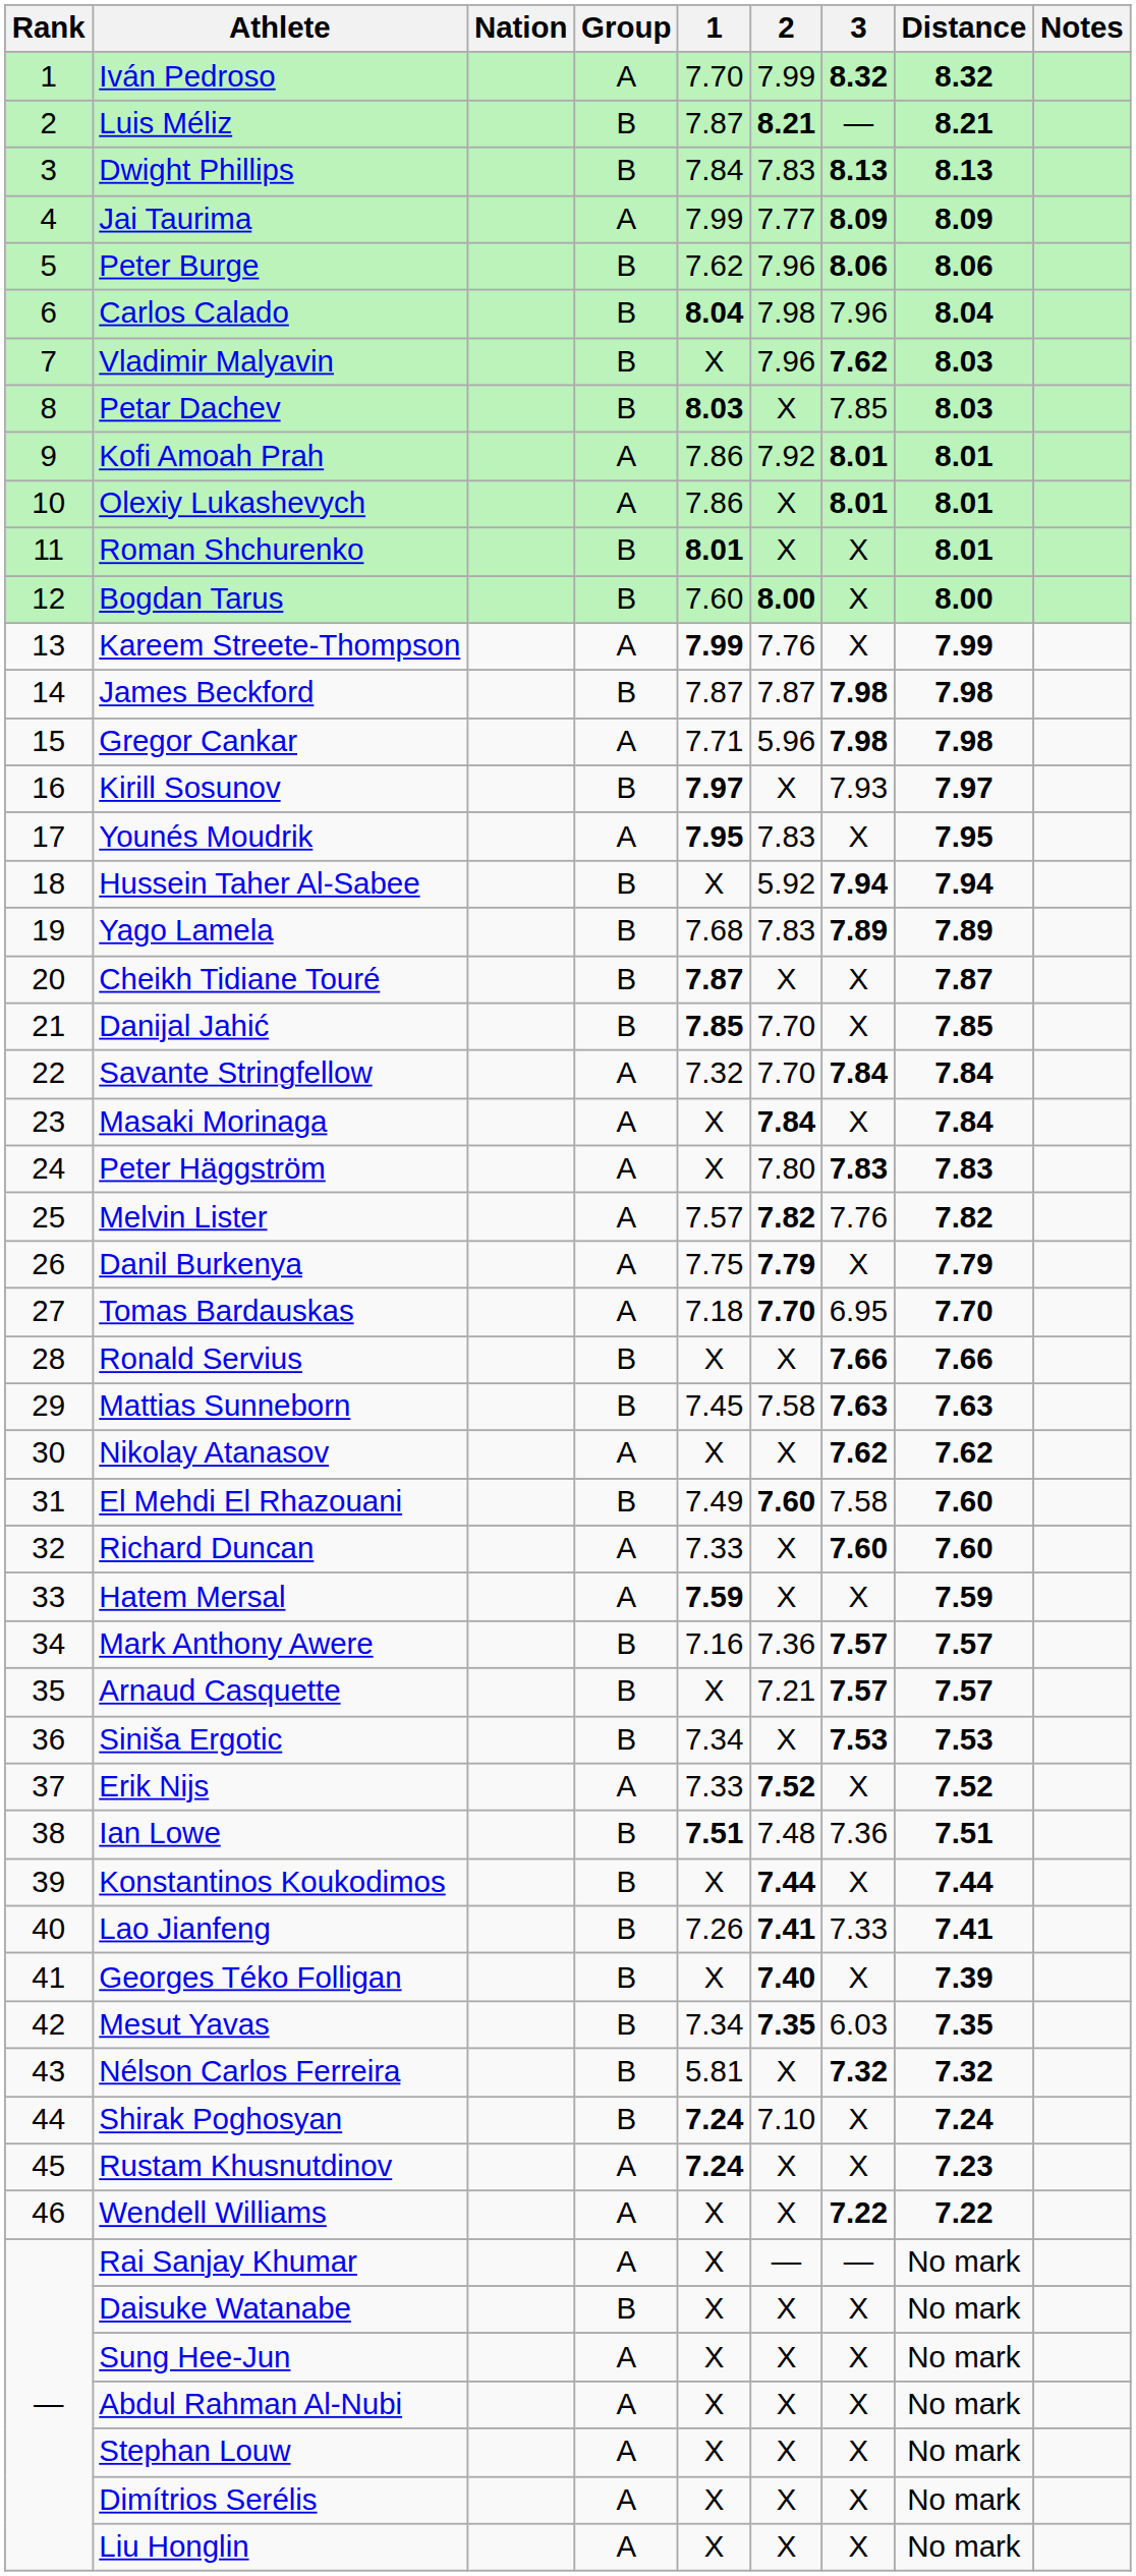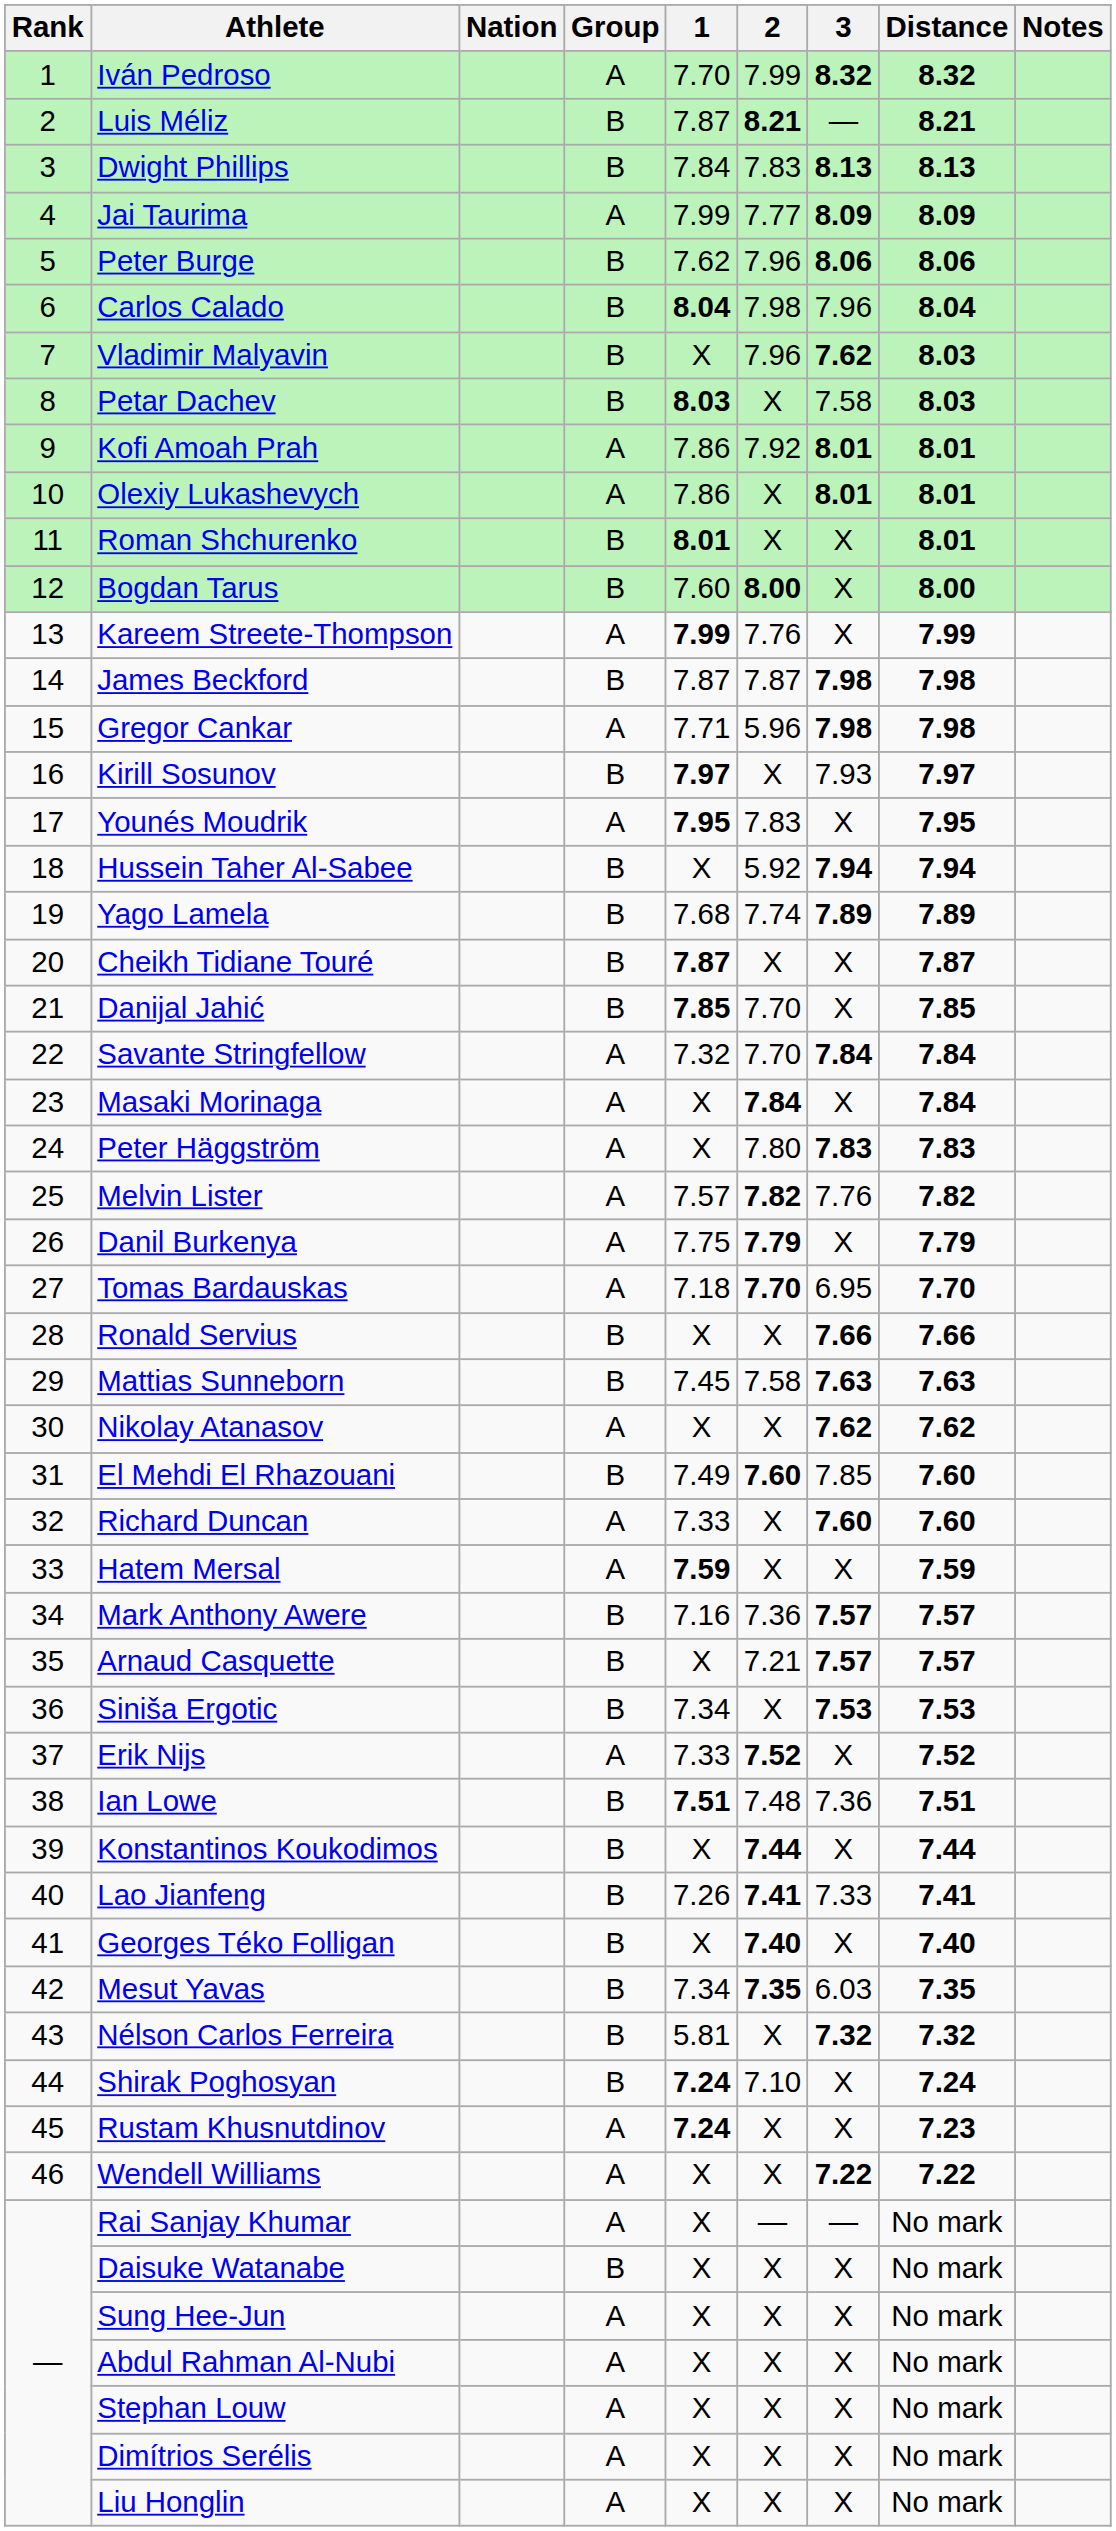 <table class="wikitable sortable" style="text-align:center">
 <tr>
 <th>Rank</th>
 <th>Athlete</th>
 <th>Nation</th>
 <th>Group</th>
 <th>1</th>
 <th>2</th>
 <th>3</th>
 <th>Distance</th>
 <th>Notes</th>
 </tr>
 <tr bgcolor = "bbf3bb">
 <td>1</td>
 <td align="left"><a href='#'>Iván Pedroso</a></td>
 <td align="left"></td>
 <td>A</td>
 <td>7.70</td>
 <td>7.99</td>
 <td><strong>8.32</strong></td>
 <td><strong>8.32</strong></td>
 <td></td>
 </tr>
 <tr bgcolor = "bbf3bb">
 <td>2</td>
 <td align="left"><a href='#'>Luis Méliz</a></td>
 <td align="left"></td>
 <td>B</td>
 <td>7.87</td>
 <td><strong>8.21</strong></td>
 <td data-sort-value="1.00">—</td>
 <td><strong>8.21</strong></td>
 <td></td>
 </tr>
 <tr bgcolor = "bbf3bb">
 <td>3</td>
 <td align="left"><a href='#'>Dwight Phillips</a></td>
 <td align="left"></td>
 <td>B</td>
 <td>7.84</td>
 <td>7.83</td>
 <td><strong>8.13</strong></td>
 <td><strong>8.13</strong></td>
 <td></td>
 </tr>
 <tr bgcolor = "bbf3bb">
 <td>4</td>
 <td align="left"><a href='#'>Jai Taurima</a></td>
 <td align="left"></td>
 <td>A</td>
 <td>7.99</td>
 <td>7.77</td>
 <td><strong>8.09</strong></td>
 <td><strong>8.09</strong></td>
 <td></td>
 </tr>
 <tr bgcolor = "bbf3bb">
 <td>5</td>
 <td align="left"><a href='#'>Peter Burge</a></td>
 <td align="left"></td>
 <td>B</td>
 <td>7.62</td>
 <td>7.96</td>
 <td><strong>8.06</strong></td>
 <td><strong>8.06</strong></td>
 <td></td>
 </tr>
 <tr bgcolor = "bbf3bb" align="center">
 <td>6</td>
 <td align="left"><a href='#'>Carlos Calado</a></td>
 <td align="left"></td>
 <td>B</td>
 <td><strong>8.04</strong></td>
 <td>7.98</td>
 <td>7.96</td>
 <td><strong>8.04</strong></td>
 <td></td>
 </tr>
 <tr bgcolor = "bbf3bb" align="center">
 <td>7</td>
 <td align="left"><a href='#'>Vladimir Malyavin</a></td>
 <td align="left"></td>
 <td>B</td>
 <td data-sort-value=1.00>X</td>
 <td>7.96</td>
 <td><strong>7.62</strong></td>
 <td><strong>8.03</strong></td>
 <td></td>
 </tr>
 <tr bgcolor = "bbf3bb" align="center">
 <td>8</td>
 <td align="left"><a href='#'>Petar Dachev</a></td>
 <td align="left"></td>
 <td>B</td>
 <td><strong>8.03</strong></td>
 <td data-sort-value="1.00">X</td>
-<td>7.85</td>
+<td>7.58</td>
 <td><strong>8.03</strong></td>
 <td></td>
 </tr>
 <tr bgcolor = "bbf3bb" align="center">
 <td>9</td>
 <td align="left"><a href='#'>Kofi Amoah Prah</a></td>
 <td align="left"></td>
 <td>A</td>
 <td>7.86</td>
 <td>7.92</td>
 <td><strong>8.01</strong></td>
 <td><strong>8.01</strong></td>
 <td></td>
 </tr>
 <tr bgcolor = "bbf3bb" align="center">
 <td>10</td>
 <td align="left"><a href='#'>Olexiy Lukashevych</a></td>
 <td align="left"></td>
 <td>A</td>
 <td>7.86</td>
 <td data-sort-value=1.00>X</td>
 <td><strong>8.01</strong></td>
 <td><strong>8.01</strong></td>
 <td></td>
 </tr>
 <tr bgcolor = "bbf3bb" align="center">
 <td>11</td>
 <td align="left"><a href='#'>Roman Shchurenko</a></td>
 <td align="left"></td>
 <td>B</td>
 <td><strong>8.01</strong></td>
 <td data-sort-value="1.00">X</td>
 <td data-sort-value=1.00>X</td>
 <td><strong>8.01</strong></td>
 <td></td>
 </tr>
 <tr bgcolor = "bbf3bb" align="center">
 <td>12</td>
 <td align="left"><a href='#'>Bogdan Tarus</a></td>
 <td align="left"></td>
 <td>B</td>
 <td>7.60</td>
 <td><strong>8.00</strong></td>
 <td data-sort-value="1.00">X</td>
 <td><strong>8.00</strong></td>
 <td></td>
 </tr>
 <tr align="center">
 <td>13</td>
 <td align="left"><a href='#'>Kareem Streete-Thompson</a></td>
 <td align="left"></td>
 <td>A</td>
 <td><strong>7.99</strong></td>
 <td>7.76</td>
 <td data-sort-value=1.00>X</td>
 <td><strong>7.99</strong></td>
 <td></td>
 </tr>
 <tr align="center">
 <td>14</td>
 <td align="left"><a href='#'>James Beckford</a></td>
 <td align="left"></td>
 <td>B</td>
 <td>7.87</td>
 <td>7.87</td>
 <td><strong>7.98</strong></td>
 <td><strong>7.98</strong></td>
 <td></td>
 </tr>
 <tr align="center">
 <td>15</td>
 <td align="left"><a href='#'>Gregor Cankar</a></td>
 <td align="left"></td>
 <td>A</td>
 <td>7.71</td>
 <td>5.96</td>
 <td><strong>7.98</strong></td>
 <td><strong>7.98</strong></td>
 <td></td>
 </tr>
 <tr align="center">
 <td>16</td>
 <td align="left"><a href='#'>Kirill Sosunov</a></td>
 <td align="left"></td>
 <td>B</td>
 <td><strong>7.97</strong></td>
 <td data-sort-value="1.00">X</td>
 <td>7.93</td>
 <td><strong>7.97</strong></td>
 <td></td>
 </tr>
 <tr align="center">
 <td>17</td>
 <td align="left"><a href='#'>Younés Moudrik</a></td>
 <td align="left"></td>
 <td>A</td>
 <td><strong>7.95</strong></td>
 <td>7.83</td>
 <td data-sort-value=1.00>X</td>
 <td><strong>7.95</strong></td>
 <td></td>
 </tr>
 <tr align="center">
 <td>18</td>
 <td align="left"><a href='#'>Hussein Taher Al-Sabee</a></td>
 <td align="left"></td>
 <td>B</td>
 <td data-sort-value=1.00>X</td>
 <td>5.92</td>
 <td><strong>7.94</strong></td>
 <td><strong>7.94</strong></td>
 <td></td>
 </tr>
 <tr align="center">
 <td>19</td>
 <td align="left"><a href='#'>Yago Lamela</a></td>
 <td align="left"></td>
 <td>B</td>
 <td>7.68</td>
-<td>7.83</td>
+<td>7.74</td>
 <td><strong>7.89</strong></td>
 <td><strong>7.89</strong></td>
 <td></td>
 </tr>
 <tr align="center">
 <td>20</td>
 <td align="left"><a href='#'>Cheikh Tidiane Touré</a></td>
 <td align="left"></td>
 <td>B</td>
 <td><strong>7.87</strong></td>
 <td data-sort-value="1.00">X</td>
 <td data-sort-value=1.00>X</td>
 <td><strong>7.87</strong></td>
 <td></td>
 </tr>
 <tr align="center">
 <td>21</td>
 <td align="left"><a href='#'>Danijal Jahić</a></td>
 <td align="left"></td>
 <td>B</td>
 <td><strong>7.85</strong></td>
 <td>7.70</td>
 <td data-sort-value=1.00>X</td>
 <td><strong>7.85</strong></td>
 <td></td>
 </tr>
 <tr align="center">
 <td>22</td>
 <td align="left"><a href='#'>Savante Stringfellow</a></td>
 <td align="left"></td>
 <td>A</td>
 <td>7.32</td>
 <td>7.70</td>
 <td><strong>7.84</strong></td>
 <td><strong>7.84</strong></td>
 <td></td>
 </tr>
 <tr align="center">
 <td>23</td>
 <td align="left"><a href='#'>Masaki Morinaga</a></td>
 <td align="left"></td>
 <td>A</td>
 <td data-sort-value=1.00>X</td>
 <td><strong>7.84</strong></td>
 <td data-sort-value="1.00">X</td>
 <td><strong>7.84</strong></td>
 <td></td>
 </tr>
 <tr align="center">
 <td>24</td>
 <td align="left"><a href='#'>Peter Häggström</a></td>
 <td align="left"></td>
 <td>A</td>
 <td data-sort-value=1.00>X</td>
 <td>7.80</td>
 <td><strong>7.83</strong></td>
 <td><strong>7.83</strong></td>
 <td></td>
 </tr>
 <tr align="center">
 <td>25</td>
 <td align="left"><a href='#'>Melvin Lister</a></td>
 <td align="left"></td>
 <td>A</td>
 <td>7.57</td>
 <td><strong>7.82</strong></td>
 <td>7.76</td>
 <td><strong>7.82</strong></td>
 <td></td>
 </tr>
 <tr align="center">
 <td>26</td>
 <td align="left"><a href='#'>Danil Burkenya</a></td>
 <td align="left"></td>
 <td>A</td>
 <td>7.75</td>
 <td><strong>7.79</strong></td>
 <td data-sort-value="1.00">X</td>
 <td><strong>7.79</strong></td>
 <td></td>
 </tr>
 <tr align="center">
 <td>27</td>
 <td align="left"><a href='#'>Tomas Bardauskas</a></td>
 <td align="left"></td>
 <td>A</td>
 <td>7.18</td>
 <td><strong>7.70</strong></td>
 <td>6.95</td>
 <td><strong>7.70</strong></td>
 <td></td>
 </tr>
 <tr align="center">
 <td>28</td>
 <td align="left"><a href='#'>Ronald Servius</a></td>
 <td align="left"></td>
 <td>B</td>
 <td data-sort-value=1.00>X</td>
 <td data-sort-value=1.00>X</td>
 <td><strong>7.66</strong></td>
 <td><strong>7.66</strong></td>
 <td></td>
 </tr>
 <tr align="center">
 <td>29</td>
 <td align="left"><a href='#'>Mattias Sunneborn</a></td>
 <td align="left"></td>
 <td>B</td>
 <td>7.45</td>
 <td>7.58</td>
 <td><strong>7.63</strong></td>
 <td><strong>7.63</strong></td>
 <td></td>
 </tr>
 <tr align="center">
 <td>30</td>
 <td align="left"><a href='#'>Nikolay Atanasov</a></td>
 <td align="left"></td>
 <td>A</td>
 <td data-sort-value=1.00>X</td>
 <td data-sort-value=1.00>X</td>
 <td><strong>7.62</strong></td>
 <td><strong>7.62</strong></td>
 <td></td>
 </tr>
 <tr align="center">
 <td>31</td>
 <td align="left"><a href='#'>El Mehdi El Rhazouani</a></td>
 <td align="left"></td>
 <td>B</td>
 <td>7.49</td>
 <td><strong>7.60</strong></td>
-<td>7.58</td>
+<td>7.85</td>
 <td><strong>7.60</strong></td>
 <td></td>
 </tr>
 <tr align="center">
 <td>32</td>
 <td align="left"><a href='#'>Richard Duncan</a></td>
 <td align="left"></td>
 <td>A</td>
 <td>7.33</td>
 <td data-sort-value=1.00>X</td>
 <td><strong>7.60</strong></td>
 <td><strong>7.60</strong></td>
 <td></td>
 </tr>
 <tr align="center">
 <td>33</td>
 <td align="left"><a href='#'>Hatem Mersal</a></td>
 <td align="left"></td>
 <td>A</td>
 <td><strong>7.59</strong></td>
 <td data-sort-value="1.00">X</td>
 <td data-sort-value=1.00>X</td>
 <td><strong>7.59</strong></td>
 <td></td>
 </tr>
 <tr align="center">
 <td>34</td>
 <td align="left"><a href='#'>Mark Anthony Awere</a></td>
 <td align="left"></td>
 <td>B</td>
 <td>7.16</td>
 <td>7.36</td>
 <td><strong>7.57</strong></td>
 <td><strong>7.57</strong></td>
 <td></td>
 </tr>
 <tr align="center">
 <td>35</td>
 <td align="left"><a href='#'>Arnaud Casquette</a></td>
 <td align="left"></td>
 <td>B</td>
 <td data-sort-value=1.00>X</td>
 <td>7.21</td>
 <td><strong>7.57</strong></td>
 <td><strong>7.57</strong></td>
 <td></td>
 </tr>
 <tr align="center">
 <td>36</td>
 <td align="left"><a href='#'>Siniša Ergotic</a></td>
 <td align="left"></td>
 <td>B</td>
 <td>7.34</td>
 <td data-sort-value=1.00>X</td>
 <td><strong>7.53</strong></td>
 <td><strong>7.53</strong></td>
 <td></td>
 </tr>
 <tr align="center">
 <td>37</td>
 <td align="left"><a href='#'>Erik Nijs</a></td>
 <td align="left"></td>
 <td>A</td>
 <td>7.33</td>
 <td><strong>7.52</strong></td>
 <td data-sort-value="1.00">X</td>
 <td><strong>7.52</strong></td>
 <td></td>
 </tr>
 <tr align="center">
 <td>38</td>
 <td align="left"><a href='#'>Ian Lowe</a></td>
 <td align="left"></td>
 <td>B</td>
 <td><strong>7.51</strong></td>
 <td>7.48</td>
 <td>7.36</td>
 <td><strong>7.51</strong></td>
 <td></td>
 </tr>
 <tr align="center">
 <td>39</td>
 <td align="left"><a href='#'>Konstantinos Koukodimos</a></td>
 <td align="left"></td>
 <td>B</td>
 <td data-sort-value=1.00>X</td>
 <td><strong>7.44</strong></td>
 <td data-sort-value="1.00">X</td>
 <td><strong>7.44</strong></td>
 <td></td>
 </tr>
 <tr align="center">
 <td>40</td>
 <td align="left"><a href='#'>Lao Jianfeng</a></td>
 <td align="left"></td>
 <td>B</td>
 <td>7.26</td>
 <td><strong>7.41</strong></td>
 <td>7.33</td>
 <td><strong>7.41</strong></td>
 <td></td>
 </tr>
 <tr align="center">
 <td>41</td>
 <td align="left"><a href='#'>Georges Téko Folligan</a></td>
 <td align="left"></td>
 <td>B</td>
 <td data-sort-value=1.00>X</td>
 <td><strong>7.40</strong></td>
 <td data-sort-value="1.00">X</td>
-<td><strong>7.39</strong></td>
+<td><strong>7.40</strong></td>
 <td></td>
 </tr>
 <tr align="center">
 <td>42</td>
 <td align="left"><a href='#'>Mesut Yavas</a></td>
 <td align="left"></td>
 <td>B</td>
 <td>7.34</td>
 <td><strong>7.35</strong></td>
 <td>6.03</td>
 <td><strong>7.35</strong></td>
 <td></td>
 </tr>
 <tr align="center">
 <td>43</td>
 <td align="left"><a href='#'>Nélson Carlos Ferreira</a></td>
 <td align="left"></td>
 <td>B</td>
 <td>5.81</td>
 <td data-sort-value=1.00>X</td>
 <td><strong>7.32</strong></td>
 <td><strong>7.32</strong></td>
 <td></td>
 </tr>
 <tr align="center">
 <td>44</td>
 <td align="left"><a href='#'>Shirak Poghosyan</a></td>
 <td align="left"></td>
 <td>B</td>
 <td><strong>7.24</strong></td>
 <td>7.10</td>
 <td data-sort-value=1.00>X</td>
 <td><strong>7.24</strong></td>
 <td></td>
 </tr>
 <tr align="center">
 <td>45</td>
 <td align="left"><a href='#'>Rustam Khusnutdinov</a></td>
 <td align="left"></td>
 <td>A</td>
 <td><strong>7.24</strong></td>
 <td data-sort-value="1.00">X</td>
 <td data-sort-value=1.00>X</td>
 <td><strong>7.23</strong></td>
 <td></td>
 </tr>
 <tr align="center">
 <td>46</td>
 <td align="left"><a href='#'>Wendell Williams</a></td>
 <td align="left"></td>
 <td>A</td>
 <td data-sort-value=1.00>X</td>
 <td data-sort-value=1.00>X</td>
 <td><strong>7.22</strong></td>
 <td><strong>7.22</strong></td>
 <td></td>
 </tr>
 <tr align="center">
 <td rowspan=7 data-sort-value=47>—</td>
 <td align="left"><a href='#'>Rai Sanjay Khumar</a></td>
 <td align="left"></td>
 <td>A</td>
 <td data-sort-value=1.00>X</td>
 <td data-sort-value=1.00>—</td>
 <td data-sort-value=1.00>—</td>
 <td data-sort-value=1.00>No mark</td>
 <td></td>
 </tr>
 <tr>
 <td align="left"><a href='#'>Daisuke Watanabe</a></td>
 <td align="left"></td>
 <td>B</td>
 <td data-sort-value=1.00>X</td>
 <td data-sort-value=1.00>X</td>
 <td data-sort-value=1.00>X</td>
 <td data-sort-value=1.00>No mark</td>
 <td></td>
 </tr>
 <tr>
 <td align="left"><a href='#'>Sung Hee-Jun</a></td>
 <td align="left"></td>
 <td>A</td>
 <td data-sort-value=1.00>X</td>
 <td data-sort-value=1.00>X</td>
 <td data-sort-value=1.00>X</td>
 <td data-sort-value=1.00>No mark</td>
 <td></td>
 </tr>
 <tr>
 <td align="left"><a href='#'>Abdul Rahman Al-Nubi</a></td>
 <td align="left"></td>
 <td>A</td>
 <td data-sort-value=1.00>X</td>
 <td data-sort-value=1.00>X</td>
 <td data-sort-value=1.00>X</td>
 <td data-sort-value=1.00>No mark</td>
 <td></td>
 </tr>
 <tr>
 <td align="left"><a href='#'>Stephan Louw</a></td>
 <td align="left"></td>
 <td>A</td>
 <td data-sort-value=1.00>X</td>
 <td data-sort-value=1.00>X</td>
 <td data-sort-value=1.00>X</td>
 <td data-sort-value=1.00>No mark</td>
 <td></td>
 </tr>
 <tr>
 <td align="left"><a href='#'>Dimítrios Serélis</a></td>
 <td align="left"></td>
 <td>A</td>
 <td data-sort-value=1.00>X</td>
 <td data-sort-value=1.00>X</td>
 <td data-sort-value=1.00>X</td>
 <td data-sort-value=1.00>No mark</td>
 <td></td>
 </tr>
 <tr>
 <td align="left"><a href='#'>Liu Honglin</a></td>
 <td align="left"></td>
 <td>A</td>
 <td data-sort-value=1.00>X</td>
 <td data-sort-value=1.00>X</td>
 <td data-sort-value=1.00>X</td>
 <td data-sort-value=1.00>No mark</td>
 <td></td>
 </tr>
 </table>
